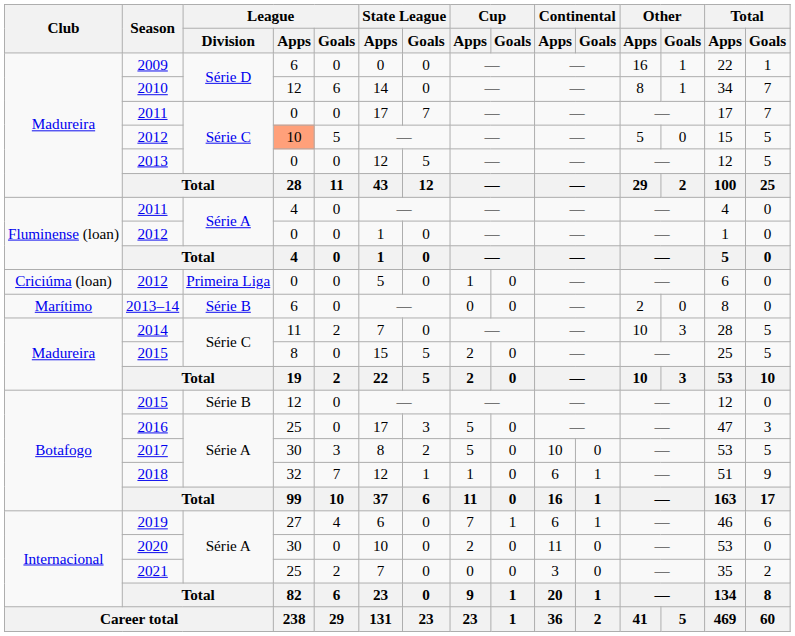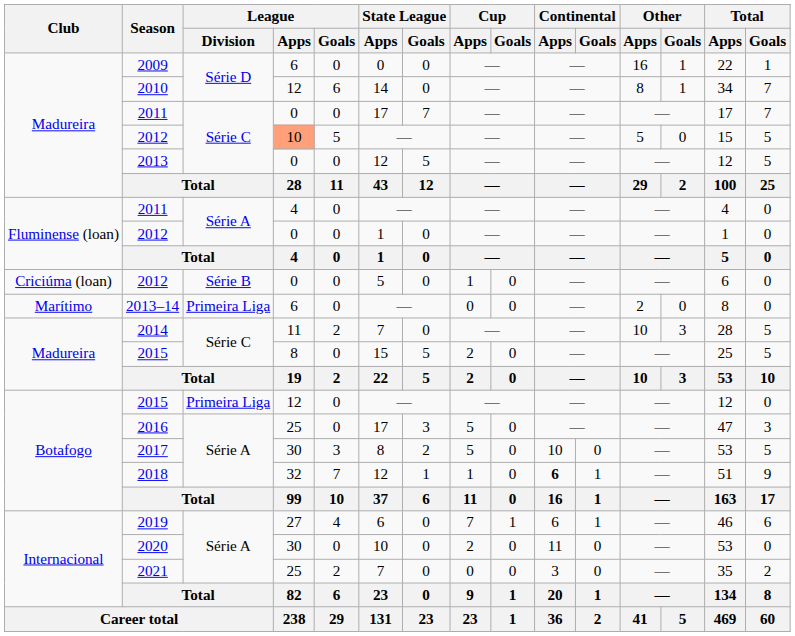 <table class="wikitable" style="text-align: center;">
 <tr>
 <th rowspan="2">Club</th>
 <th rowspan="2">Season</th>
 <th colspan="3">League</th>
 <th colspan="2">State League</th>
 <th colspan="2">Cup</th>
 <th colspan="2">Continental</th>
 <th colspan="2">Other</th>
 <th colspan="2">Total</th>
 </tr>
 <tr>
 <th>Division</th>
 <th>Apps</th>
 <th>Goals</th>
 <th>Apps</th>
 <th>Goals</th>
 <th>Apps</th>
 <th>Goals</th>
 <th>Apps</th>
 <th>Goals</th>
 <th>Apps</th>
 <th>Goals</th>
 <th>Apps</th>
 <th>Goals</th>
 </tr>
 <tr>
 <td rowspan="6" valign="center"><a href='#'>Madureira</a></td>
 <td><a href='#'>2009</a></td>
 <td rowspan="2"><a href='#'>Série D</a></td>
 <td>6</td>
 <td>0</td>
 <td>0</td>
 <td>0</td>
 <td colspan="2">—</td>
 <td colspan="2">—</td>
 <td>16</td>
 <td>1</td>
 <td>22</td>
 <td>1</td>
 </tr>
 <tr>
 <td><a href='#'>2010</a></td>
 <td>12</td>
 <td>6</td>
 <td>14</td>
 <td>0</td>
 <td colspan="2">—</td>
 <td colspan="2">—</td>
 <td>8</td>
 <td>1</td>
 <td>34</td>
 <td>7</td>
 </tr>
 <tr>
 <td><a href='#'>2011</a></td>
 <td rowspan="3"><a href='#'>Série C</a></td>
 <td>0</td>
 <td>0</td>
 <td>17</td>
 <td>7</td>
 <td colspan="2">—</td>
 <td colspan="2">—</td>
 <td colspan="2">—</td>
 <td>17</td>
 <td>7</td>
 </tr>
 <tr>
 <td><a href='#'>2012</a></td>
 <td style="background: lightsalmon;">10</td>
 <td>5</td>
 <td colspan="2">—</td>
 <td colspan="2">—</td>
 <td colspan="2">—</td>
 <td>5</td>
 <td>0</td>
 <td>15</td>
 <td>5</td>
 </tr>
 <tr>
 <td><a href='#'>2013</a></td>
 <td>0</td>
 <td>0</td>
 <td>12</td>
 <td>5</td>
 <td colspan="2">—</td>
 <td colspan="2">—</td>
 <td colspan="2">—</td>
 <td>12</td>
 <td>5</td>
 </tr>
 <tr>
 <th colspan="2">Total</th>
 <th>28</th>
 <th>11</th>
 <th>43</th>
 <th>12</th>
 <th colspan="2">—</th>
 <th colspan="2">—</th>
 <th>29</th>
 <th>2</th>
 <th>100</th>
 <th>25</th>
 </tr>
 <tr>
 <td rowspan="3" valign="center"><a href='#'>Fluminense</a> (loan)</td>
 <td><a href='#'>2011</a></td>
 <td rowspan="2"><a href='#'>Série A</a></td>
 <td>4</td>
 <td>0</td>
 <td colspan="2">—</td>
 <td colspan="2">—</td>
 <td colspan="2">—</td>
 <td colspan="2">—</td>
 <td>4</td>
 <td>0</td>
 </tr>
 <tr>
 <td><a href='#'>2012</a></td>
 <td>0</td>
 <td>0</td>
 <td>1</td>
 <td>0</td>
 <td colspan="2">—</td>
 <td colspan="2">—</td>
 <td colspan="2">—</td>
 <td>1</td>
 <td>0</td>
 </tr>
 <tr>
 <th colspan="2">Total</th>
 <th>4</th>
 <th>0</th>
 <th>1</th>
 <th>0</th>
 <th colspan="2">—</th>
 <th colspan="2">—</th>
 <th colspan="2">—</th>
 <th>5</th>
 <th>0</th>
 </tr>
 <tr>
 <td valign="center"><a href='#'>Criciúma</a> (loan)</td>
 <td><a href='#'>2012</a></td>
-<td><a href='#'>Primeira Liga</a></td>
+<td><a href='#'>Série B</a></td>
 <td>0</td>
 <td>0</td>
 <td>5</td>
 <td>0</td>
 <td>1</td>
 <td>0</td>
 <td colspan="2">—</td>
 <td colspan="2">—</td>
 <td>6</td>
 <td>0</td>
 </tr>
 <tr>
 <td valign="center"><a href='#'>Marítimo</a></td>
 <td><a href='#'>2013–14</a></td>
-<td><a href='#'>Série B</a></td>
+<td><a href='#'>Primeira Liga</a></td>
 <td>6</td>
 <td>0</td>
 <td colspan="2">—</td>
 <td>0</td>
 <td>0</td>
 <td colspan="2">—</td>
 <td>2</td>
 <td>0</td>
 <td>8</td>
 <td>0</td>
 </tr>
 <tr>
 <td rowspan="3" valign="center"><a href='#'>Madureira</a></td>
 <td><a href='#'>2014</a></td>
 <td rowspan="2">Série C</td>
 <td>11</td>
 <td>2</td>
 <td>7</td>
 <td>0</td>
 <td colspan="2">—</td>
 <td colspan="2">—</td>
 <td>10</td>
 <td>3</td>
 <td>28</td>
 <td>5</td>
 </tr>
 <tr>
 <td><a href='#'>2015</a></td>
 <td>8</td>
 <td>0</td>
 <td>15</td>
 <td>5</td>
 <td>2</td>
 <td>0</td>
 <td colspan="2">—</td>
 <td colspan="2">—</td>
 <td>25</td>
 <td>5</td>
 </tr>
 <tr>
 <th colspan="2">Total</th>
 <th>19</th>
 <th>2</th>
 <th>22</th>
 <th>5</th>
 <th>2</th>
 <th>0</th>
 <th colspan="2">—</th>
 <th>10</th>
 <th>3</th>
 <th>53</th>
 <th>10</th>
 </tr>
 <tr>
 <td rowspan="5" valign="center"><a href='#'>Botafogo</a></td>
 <td><a href='#'>2015</a></td>
-<td>Série B</td>
+<td><a href='#'>Primeira Liga</a></td>
 <td>12</td>
 <td>0</td>
 <td colspan="2">—</td>
 <td colspan="2">—</td>
 <td colspan="2">—</td>
 <td colspan="2">—</td>
 <td>12</td>
 <td>0</td>
 </tr>
 <tr>
 <td><a href='#'>2016</a></td>
 <td rowspan="3">Série A</td>
 <td>25</td>
 <td>0</td>
 <td>17</td>
 <td>3</td>
 <td>5</td>
 <td>0</td>
 <td colspan="2">—</td>
 <td colspan="2">—</td>
 <td>47</td>
 <td>3</td>
 </tr>
 <tr>
 <td><a href='#'>2017</a></td>
 <td>30</td>
 <td>3</td>
 <td>8</td>
 <td>2</td>
 <td>5</td>
 <td>0</td>
 <td>10</td>
 <td>0</td>
 <td colspan="2">—</td>
 <td>53</td>
 <td>5</td>
 </tr>
 <tr>
 <td><a href='#'>2018</a></td>
 <td>32</td>
 <td>7</td>
 <td>12</td>
 <td>1</td>
 <td>1</td>
 <td>0</td>
-<td>6</td>
+<td><strong>6</strong></td>
 <td>1</td>
 <td colspan="2">—</td>
 <td>51</td>
 <td>9</td>
 </tr>
 <tr>
 <th colspan="2">Total</th>
 <th>99</th>
 <th>10</th>
 <th>37</th>
 <th>6</th>
 <th>11</th>
 <th>0</th>
 <th>16</th>
 <th>1</th>
 <th colspan="2">—</th>
 <th>163</th>
 <th>17</th>
 </tr>
 <tr>
 <td rowspan="4" valign="center"><a href='#'>Internacional</a></td>
 <td><a href='#'>2019</a></td>
 <td rowspan="3">Série A</td>
 <td>27</td>
 <td>4</td>
 <td>6</td>
 <td>0</td>
 <td>7</td>
 <td>1</td>
 <td>6</td>
 <td>1</td>
 <td colspan="2">—</td>
 <td>46</td>
 <td>6</td>
 </tr>
 <tr>
 <td><a href='#'>2020</a></td>
 <td>30</td>
 <td>0</td>
 <td>10</td>
 <td>0</td>
 <td>2</td>
 <td>0</td>
 <td>11</td>
 <td>0</td>
 <td colspan="2">—</td>
 <td>53</td>
 <td>0</td>
 </tr>
 <tr>
 <td><a href='#'>2021</a></td>
 <td>25</td>
 <td>2</td>
 <td>7</td>
 <td>0</td>
 <td>0</td>
 <td>0</td>
 <td>3</td>
 <td>0</td>
 <td colspan="2">—</td>
 <td>35</td>
 <td>2</td>
 </tr>
 <tr>
 <th colspan="2">Total</th>
 <th>82</th>
 <th>6</th>
 <th>23</th>
 <th>0</th>
 <th>9</th>
 <th>1</th>
 <th>20</th>
 <th>1</th>
 <th colspan="2">—</th>
 <th>134</th>
 <th>8</th>
 </tr>
 <tr>
 <th colspan="3"><strong>Career total</strong></th>
 <th>238</th>
 <th>29</th>
 <th>131</th>
 <th>23</th>
 <th>23</th>
 <th>1</th>
 <th>36</th>
 <th>2</th>
 <th>41</th>
 <th>5</th>
 <th>469</th>
 <th>60</th>
 </tr>
 </table>
